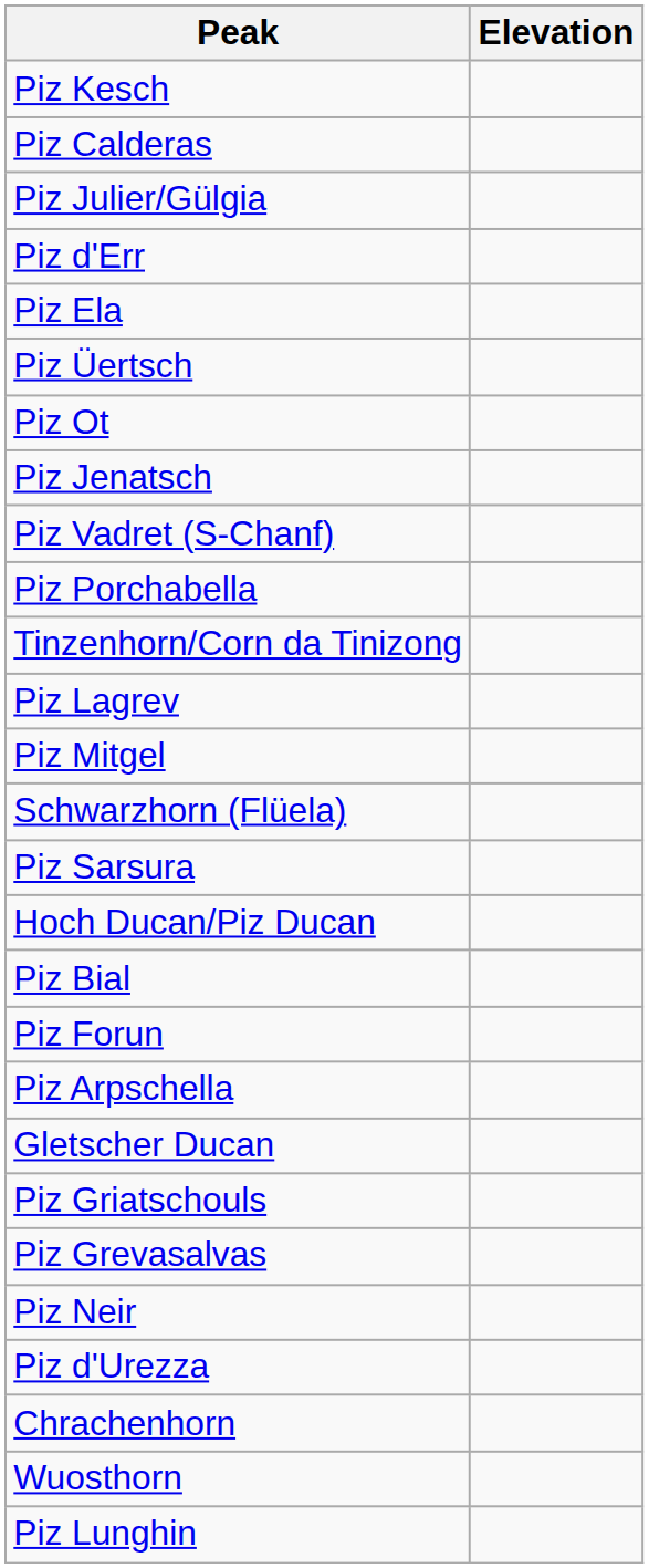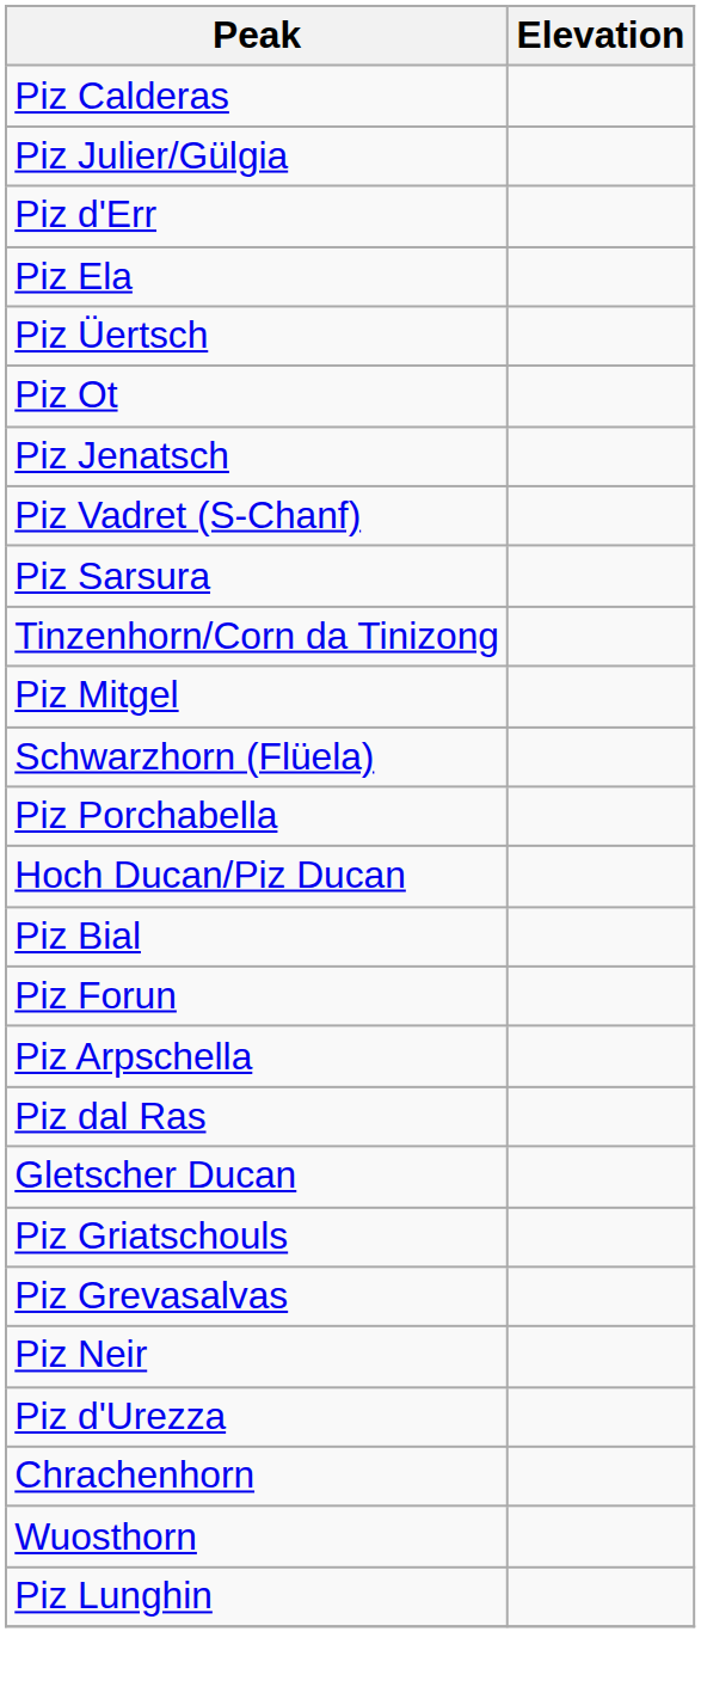 <table class="wikitable sortable">
 <tr>
 <th>Peak</th>
 <th>Elevation</th>
-</tr>
-<tr>
-<td><a href='#'>Piz Kesch</a></td>
-<td></td>
 </tr>
 <tr>
 <td><a href='#'>Piz Calderas</a></td>
 <td></td>
 </tr>
 <tr>
 <td><a href='#'>Piz Julier/Gülgia</a></td>
 <td></td>
 </tr>
 <tr>
 <td><a href='#'>Piz d'Err</a></td>
 <td></td>
 </tr>
 <tr>
 <td><a href='#'>Piz Ela</a></td>
 <td></td>
 </tr>
 <tr>
 <td><a href='#'>Piz Üertsch</a></td>
 <td></td>
 </tr>
 <tr>
 <td><a href='#'>Piz Ot</a></td>
 <td></td>
 </tr>
 <tr>
 <td><a href='#'>Piz Jenatsch</a></td>
 <td></td>
 </tr>
 <tr>
 <td><a href='#'>Piz Vadret (S-Chanf)</a></td>
 <td></td>
 </tr>
 <tr>
-<td><a href='#'>Piz Porchabella</a></td>
+<td><a href='#'>Piz Sarsura</a></td>
 <td></td>
 </tr>
 <tr>
 <td><a href='#'>Tinzenhorn/Corn da Tinizong</a></td>
-<td></td>
-</tr>
-<tr>
-<td><a href='#'>Piz Lagrev</a></td>
 <td></td>
 </tr>
 <tr>
 <td><a href='#'>Piz Mitgel</a></td>
 <td></td>
 </tr>
 <tr>
 <td><a href='#'>Schwarzhorn (Flüela)</a></td>
 <td></td>
 </tr>
 <tr>
-<td><a href='#'>Piz Sarsura</a></td>
+<td><a href='#'>Piz Porchabella</a></td>
 <td></td>
 </tr>
 <tr>
 <td><a href='#'>Hoch Ducan/Piz Ducan</a></td>
 <td></td>
 </tr>
 <tr>
 <td><a href='#'>Piz Bial</a></td>
 <td></td>
 </tr>
 <tr>
 <td><a href='#'>Piz Forun</a></td>
 <td></td>
 </tr>
 <tr>
 <td><a href='#'>Piz Arpschella</a></td>
+<td></td>
+</tr>
+<tr>
+<td><a href='#'>Piz dal Ras</a></td>
 <td></td>
 </tr>
 <tr>
 <td><a href='#'>Gletscher Ducan</a></td>
 <td></td>
 </tr>
 <tr>
 <td><a href='#'>Piz Griatschouls</a></td>
 <td></td>
 </tr>
 <tr>
 <td><a href='#'>Piz Grevasalvas</a></td>
 <td></td>
 </tr>
 <tr>
 <td><a href='#'>Piz Neir</a></td>
 <td></td>
 </tr>
 <tr>
 <td><a href='#'>Piz d'Urezza</a></td>
 <td></td>
 </tr>
 <tr>
 <td><a href='#'>Chrachenhorn</a></td>
 <td></td>
 </tr>
 <tr>
 <td><a href='#'>Wuosthorn</a></td>
 <td></td>
 </tr>
 <tr>
 <td><a href='#'>Piz Lunghin</a></td>
 <td></td>
 </tr>
 <tr>
 </tr>
 </table>
